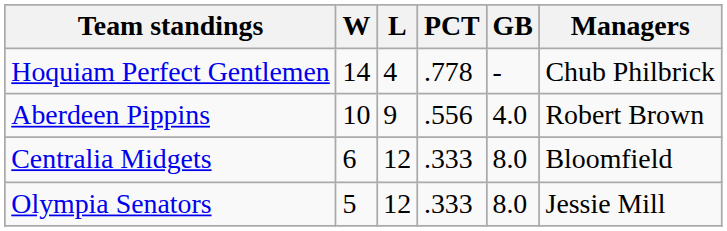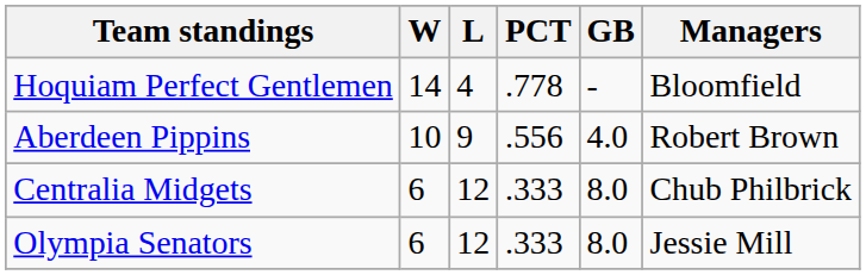 <table class="wikitable">
 <tr>
 <th>Team standings</th>
 <th>W</th>
 <th>L</th>
 <th>PCT</th>
 <th>GB</th>
 <th>Managers</th>
 </tr>
 <tr>
 <td><a href='#'>Hoquiam Perfect Gentlemen</a></td>
 <td>14</td>
 <td>4</td>
 <td>.778</td>
 <td>-</td>
-<td>Chub Philbrick</td>
+<td>Bloomfield</td>
 </tr>
 <tr>
 <td><a href='#'>Aberdeen Pippins</a></td>
 <td>10</td>
 <td>9</td>
 <td>.556</td>
 <td>4.0</td>
 <td>Robert Brown</td>
 </tr>
 <tr>
 <td><a href='#'>Centralia Midgets</a></td>
 <td>6</td>
 <td>12</td>
 <td>.333</td>
 <td>8.0</td>
-<td>Bloomfield</td>
+<td>Chub Philbrick</td>
 </tr>
 <tr>
 <td><a href='#'>Olympia Senators</a></td>
-<td>5</td>
+<td>6</td>
 <td>12</td>
 <td>.333</td>
 <td>8.0</td>
 <td>Jessie Mill</td>
 </tr>
 </table>
